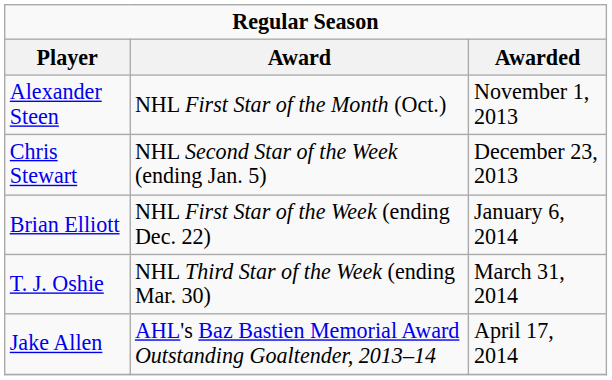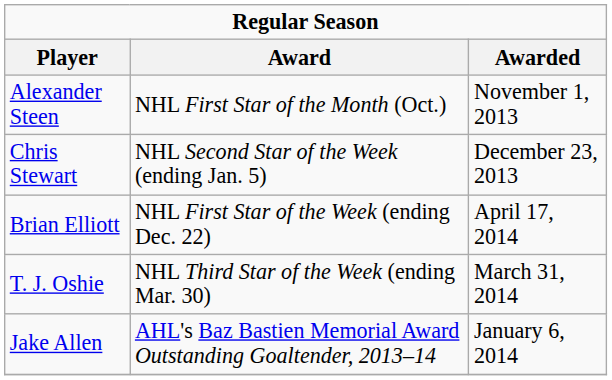 <table class="wikitable" width="70%">
 <tr>
 <td colspan="10" align="center"><strong>Regular Season</strong></td>
 </tr>
 <tr>
 <th>Player</th>
 <th>Award</th>
 <th>Awarded</th>
 </tr>
 <tr>
 <td><a href='#'>Alexander Steen</a></td>
 <td>NHL <em>First Star of the Month</em> (Oct.)</td>
 <td>November 1, 2013</td>
 </tr>
 <tr>
 <td><a href='#'>Chris Stewart</a></td>
 <td>NHL <em>Second Star of the Week</em> (ending Jan. 5)</td>
 <td>December 23, 2013</td>
 </tr>
 <tr>
 <td><a href='#'>Brian Elliott</a></td>
 <td>NHL <em>First Star of the Week</em> (ending Dec. 22)</td>
-<td>January 6, 2014</td>
+<td>April 17, 2014</td>
 </tr>
 <tr>
 <td><a href='#'>T. J. Oshie</a></td>
 <td>NHL <em>Third Star of the Week</em> (ending Mar. 30)</td>
 <td>March 31, 2014</td>
 </tr>
 <tr>
 <td><a href='#'>Jake Allen</a></td>
 <td><a href='#'>AHL</a>'s <a href='#'>Baz Bastien Memorial Award</a> <em>Outstanding Goaltender, 2013–14</em></td>
-<td>April 17, 2014</td>
+<td>January 6, 2014</td>
 </tr>
 <tr>
 </tr>
 </table>
